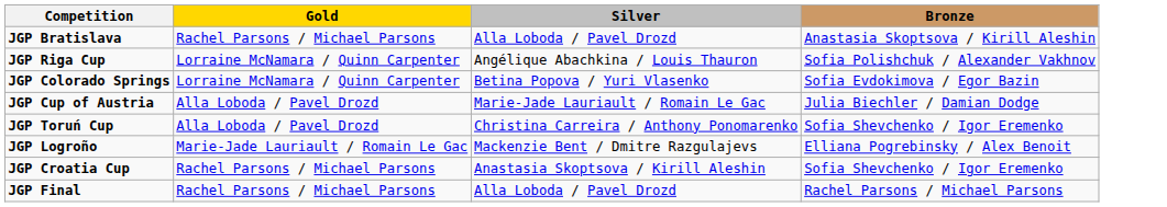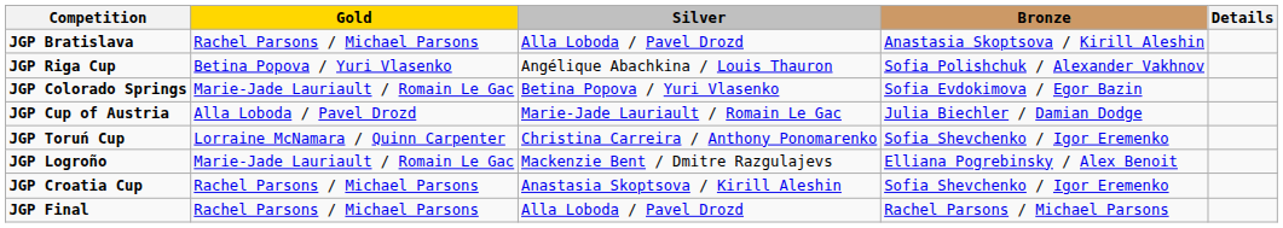 <table class="wikitable">
 <tr>
 <th>Competition</th>
 <td align=center bgcolor=gold><strong>Gold</strong></td>
 <td align=center bgcolor=silver><strong>Silver</strong></td>
 <td align=center bgcolor=cc9966><strong>Bronze</strong></td>
+<th>Details</th>
 </tr>
 <tr>
 <td><strong>JGP Bratislava</strong></td>
 <td> <a href='#'>Rachel Parsons</a> / <a href='#'>Michael Parsons</a></td>
 <td> <a href='#'>Alla Loboda</a> / <a href='#'>Pavel Drozd</a></td>
 <td> <a href='#'>Anastasia Skoptsova</a> / <a href='#'>Kirill Aleshin</a></td>
+<td><br></td>
 </tr>
 <tr>
 <td><strong>JGP Riga Cup</strong></td>
-<td> <a href='#'>Lorraine McNamara</a> / <a href='#'>Quinn Carpenter</a></td>
+<td> <a href='#'>Betina Popova</a> / <a href='#'>Yuri Vlasenko</a></td>
 <td> Angélique Abachkina / <a href='#'>Louis Thauron</a></td>
 <td> <a href='#'>Sofia Polishchuk</a> / <a href='#'>Alexander Vakhnov</a></td>
+<td><br></td>
 </tr>
 <tr>
 <td><strong>JGP Colorado Springs</strong></td>
-<td> <a href='#'>Lorraine McNamara</a> / <a href='#'>Quinn Carpenter</a></td>
+<td> <a href='#'>Marie-Jade Lauriault</a> / <a href='#'>Romain Le Gac</a></td>
 <td> <a href='#'>Betina Popova</a> / <a href='#'>Yuri Vlasenko</a></td>
 <td> <a href='#'>Sofia Evdokimova</a> / <a href='#'>Egor Bazin</a></td>
+<td></td>
 </tr>
 <tr>
 <td><strong>JGP Cup of Austria</strong></td>
 <td> <a href='#'>Alla Loboda</a> / <a href='#'>Pavel Drozd</a></td>
 <td> <a href='#'>Marie-Jade Lauriault</a> / <a href='#'>Romain Le Gac</a></td>
 <td> <a href='#'>Julia Biechler</a> / <a href='#'>Damian Dodge</a></td>
+<td></td>
 </tr>
 <tr>
 <td><strong>JGP Toruń Cup</strong></td>
-<td> <a href='#'>Alla Loboda</a> / <a href='#'>Pavel Drozd</a></td>
+<td> <a href='#'>Lorraine McNamara</a> / <a href='#'>Quinn Carpenter</a></td>
 <td> <a href='#'>Christina Carreira</a> / <a href='#'>Anthony Ponomarenko</a></td>
 <td> <a href='#'>Sofia Shevchenko</a> / <a href='#'>Igor Eremenko</a></td>
+<td></td>
 </tr>
 <tr>
 <td><strong>JGP Logroño</strong></td>
 <td> <a href='#'>Marie-Jade Lauriault</a> / <a href='#'>Romain Le Gac</a></td>
 <td> <a href='#'>Mackenzie Bent</a> / Dmitre Razgulajevs</td>
 <td> <a href='#'>Elliana Pogrebinsky</a> / <a href='#'>Alex Benoit</a></td>
+<td></td>
 </tr>
 <tr>
 <td><strong>JGP Croatia Cup</strong></td>
 <td> <a href='#'>Rachel Parsons</a> / <a href='#'>Michael Parsons</a></td>
 <td> <a href='#'>Anastasia Skoptsova</a> / <a href='#'>Kirill Aleshin</a></td>
 <td> <a href='#'>Sofia Shevchenko</a> / <a href='#'>Igor Eremenko</a></td>
+<td></td>
 </tr>
 <tr>
 <td><strong>JGP Final</strong></td>
 <td> <a href='#'>Rachel Parsons</a> / <a href='#'>Michael Parsons</a></td>
 <td> <a href='#'>Alla Loboda</a> / <a href='#'>Pavel Drozd</a></td>
 <td> <a href='#'>Rachel Parsons</a> / <a href='#'>Michael Parsons</a></td>
+<td></td>
 </tr>
 </table>
